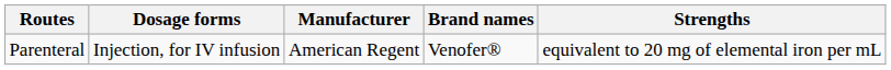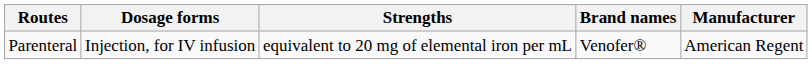 <table class="wikitable">
 <tr>
 <th>Routes</th>
 <th>Dosage forms</th>
+<th>Strengths</th>
+<th>Brand names</th>
 <th>Manufacturer</th>
-<th>Brand names</th>
-<th>Strengths</th>
 </tr>
 <tr>
 <td>Parenteral</td>
 <td>Injection, for IV infusion</td>
+<td>equivalent to 20 mg of elemental iron per mL</td>
+<td>Venofer®</td>
 <td>American Regent</td>
-<td>Venofer®</td>
-<td>equivalent to 20 mg of elemental iron per mL</td>
 </tr>
 </table>
